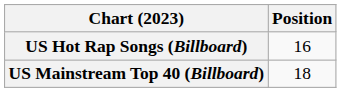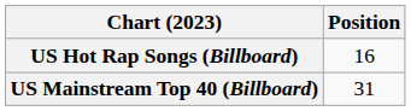 <table class="wikitable sortable plainrowheaders" style="text-align:center">
 <tr>
 <th scope="col">Chart (2023)</th>
 <th scope="col">Position</th>
 </tr>
 <tr>
 <th scope="row">US Hot Rap Songs (<em>Billboard</em>)</th>
 <td>16</td>
 </tr>
 <tr>
 <th scope="row">US Mainstream Top 40 (<em>Billboard</em>)</th>
-<td>18</td>
+<td>31</td>
 </tr>
 </table>
